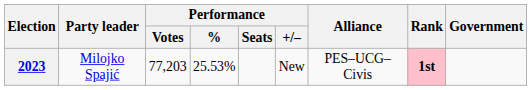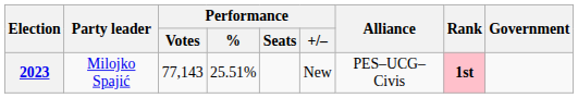 <table class=wikitable style="text-align:center">
 <tr>
 <th rowspan="2"><strong>Election</strong></th>
 <th rowspan="2">Party leader</th>
 <th colspan="4" scope="col">Performance</th>
 <th rowspan="2">Alliance</th>
 <th rowspan="2">Rank</th>
 <th rowspan="2">Government</th>
 </tr>
 <tr>
 <th>Votes</th>
 <th>%</th>
 <th>Seats</th>
 <th>+/–</th>
 </tr>
 <tr>
 <th><a href='#'>2023</a></th>
 <td><a href='#'>Milojko Spajić</a></td>
-<td>77,203</td>
-<td>25.53%</td>
+<td>77,143</td>
+<td>25.51%</td>
 <td></td>
 <td>New</td>
 <td>PES–UCG–Civis</td>
 <td style="background: pink;"><strong>1st</strong></td>
 <td></td>
 </tr>
 </table>
